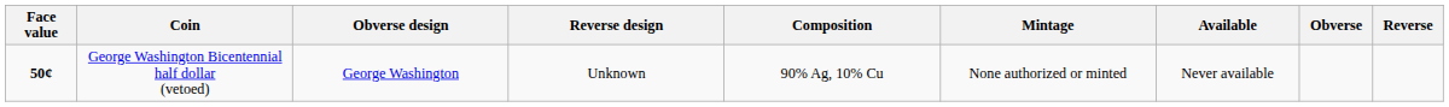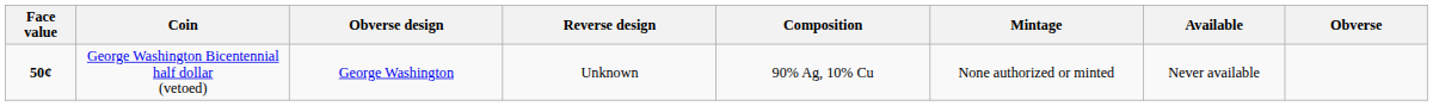 <table class="wikitable">
 <tr>
 <th width="5%">Face value</th>
 <th width="15%">Coin</th>
 <th width="15%">Obverse design</th>
 <th width="15%">Reverse design</th>
 <th width="15%">Composition</th>
 <th width="15%">Mintage</th>
 <th width="10%">Available</th>
 <th>Obverse</th>
-<th>Reverse</th>
 </tr>
 <tr>
 <td align="center"><strong>50¢</strong></td>
 <td align="center"><a href='#'>George Washington Bicentennial half dollar</a><br>(vetoed) </td>
 <td align="center"><a href='#'>George Washington</a></td>
 <td align="center">Unknown</td>
 <td align="center">90% Ag, 10% Cu</td>
 <td align="center">None authorized or minted</td>
 <td align="center">Never available</td>
 <td></td>
-<td></td>
 </tr>
 </table>
